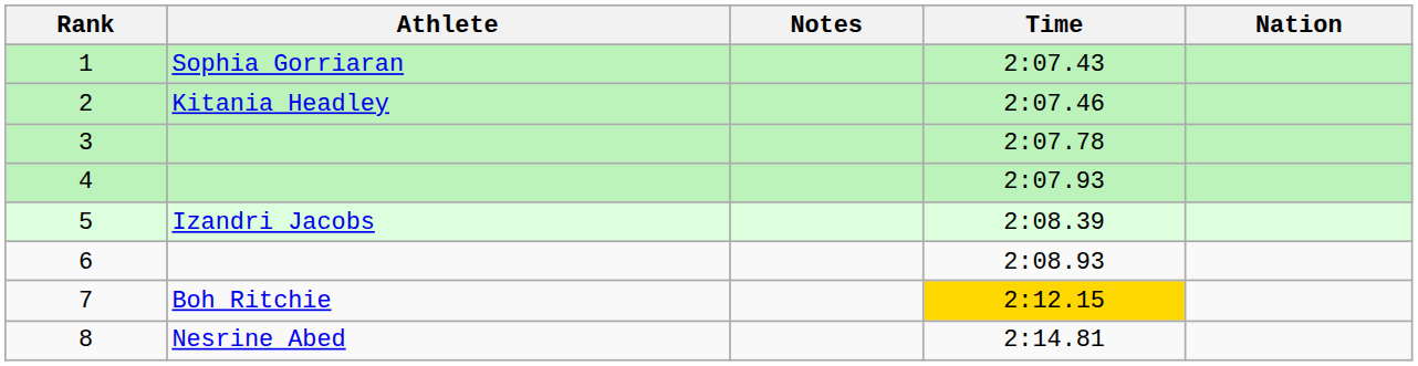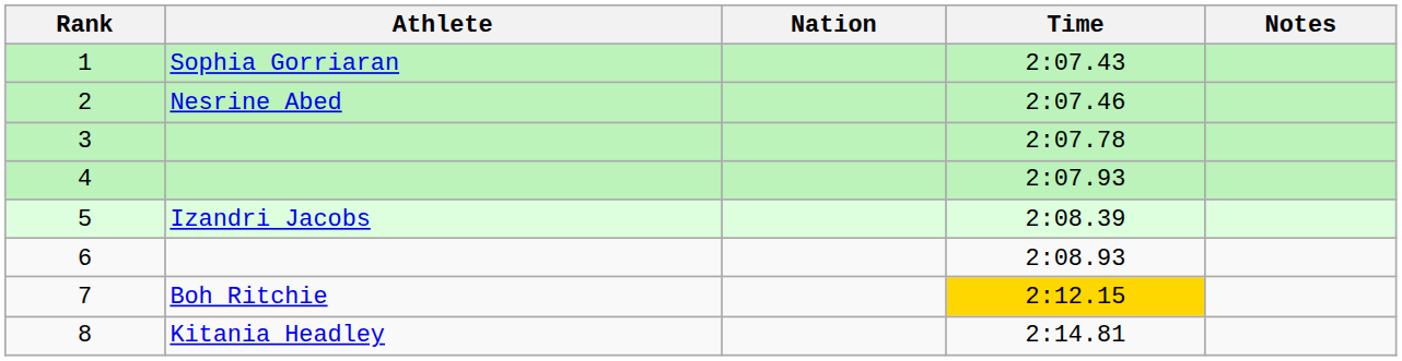 <table class="wikitable sortable" style="text-align:center;width: 60%;">
 <tr>
 <th scope="col">Rank</th>
 <th scope="col">Athlete</th>
+<th scope="col">Nation</th>
+<th scope="col">Time</th>
 <th scope="col">Notes</th>
-<th scope="col">Time</th>
-<th scope="col">Nation</th>
 </tr>
 <tr bgcolor=bbf3bb>
 <td>1</td>
 <td align=left><a href='#'>Sophia Gorriaran</a></td>
+<td align=left></td>
+<td>2:07.43</td>
 <td></td>
-<td>2:07.43</td>
-<td align=left></td>
 </tr>
 <tr bgcolor=bbf3bb>
 <td>2</td>
-<td align=left><a href='#'>Kitania Headley</a></td>
+<td align=left><a href='#'>Nesrine Abed</a></td>
+<td align=left></td>
+<td>2:07.46</td>
 <td></td>
-<td>2:07.46</td>
-<td align=left></td>
 </tr>
 <tr bgcolor=bbf3bb>
 <td>3</td>
 <td align=left></td>
+<td align=left></td>
+<td>2:07.78</td>
 <td></td>
-<td>2:07.78</td>
-<td align=left></td>
 </tr>
 <tr bgcolor=bbf3bb>
 <td>4</td>
 <td align=left></td>
+<td align=left></td>
+<td>2:07.93</td>
 <td></td>
-<td>2:07.93</td>
-<td align=left></td>
 </tr>
 <tr bgcolor=ddffdd>
 <td>5</td>
 <td align=left><a href='#'>Izandri Jacobs</a></td>
+<td align=left></td>
+<td>2:08.39</td>
 <td></td>
-<td>2:08.39</td>
-<td align=left></td>
 </tr>
 <tr>
 <td>6</td>
 <td align=left></td>
+<td align=left></td>
+<td>2:08.93</td>
 <td></td>
-<td>2:08.93</td>
-<td align=left></td>
 </tr>
 <tr>
 <td>7</td>
 <td align=left><a href='#'>Boh Ritchie</a></td>
+<td align=left></td>
+<td style="background: gold;">2:12.15</td>
 <td></td>
-<td style="background: gold;">2:12.15</td>
-<td align=left></td>
 </tr>
 <tr>
 <td>8</td>
-<td align=left><a href='#'>Nesrine Abed</a></td>
+<td align=left><a href='#'>Kitania Headley</a></td>
+<td align=left></td>
+<td>2:14.81</td>
 <td></td>
-<td>2:14.81</td>
-<td align=left></td>
 </tr>
 </table>
